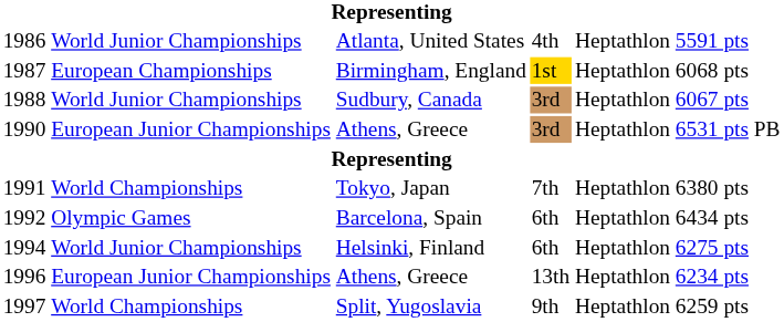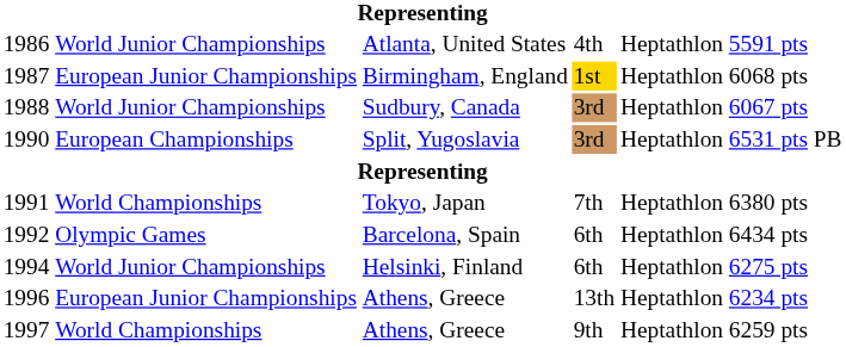 <table>
 <tr>
 <th colspan="6">Representing </th>
 </tr>
 <tr>
 <td>1986</td>
 <td><a href='#'>World Junior Championships</a></td>
 <td><a href='#'>Atlanta</a>, United States</td>
 <td>4th</td>
 <td>Heptathlon</td>
 <td><a href='#'>5591 pts</a></td>
 </tr>
 <tr>
 <td>1987</td>
-<td><a href='#'>European Championships</a></td>
+<td><a href='#'>European Junior Championships</a></td>
 <td><a href='#'>Birmingham</a>, England</td>
 <td bgcolor="gold">1st</td>
 <td>Heptathlon</td>
 <td>6068 pts</td>
 </tr>
 <tr>
 <td>1988</td>
 <td><a href='#'>World Junior Championships</a></td>
 <td><a href='#'>Sudbury</a>, <a href='#'>Canada</a></td>
 <td bgcolor="cc9966">3rd</td>
 <td>Heptathlon</td>
 <td><a href='#'>6067 pts</a></td>
 </tr>
 <tr>
 <td>1990</td>
-<td><a href='#'>European Junior Championships</a></td>
-<td><a href='#'>Athens</a>, Greece</td>
+<td><a href='#'>European Championships</a></td>
+<td><a href='#'>Split</a>, <a href='#'>Yugoslavia</a></td>
 <td bgcolor="cc9966">3rd</td>
 <td>Heptathlon</td>
 <td><a href='#'>6531 pts</a> PB</td>
 </tr>
 <tr>
 <th colspan="6">Representing </th>
 </tr>
 <tr>
 <td>1991</td>
 <td><a href='#'>World Championships</a></td>
 <td><a href='#'>Tokyo</a>, Japan</td>
 <td>7th</td>
 <td>Heptathlon</td>
 <td>6380 pts</td>
 </tr>
 <tr>
 <td>1992</td>
 <td><a href='#'>Olympic Games</a></td>
 <td><a href='#'>Barcelona</a>, Spain</td>
 <td>6th</td>
 <td>Heptathlon</td>
 <td>6434 pts</td>
 </tr>
 <tr>
 <td>1994</td>
 <td><a href='#'>World Junior Championships</a></td>
 <td><a href='#'>Helsinki</a>, Finland</td>
 <td>6th</td>
 <td>Heptathlon</td>
 <td><a href='#'>6275 pts</a></td>
 </tr>
 <tr>
 <td>1996</td>
 <td><a href='#'>European Junior Championships</a></td>
 <td><a href='#'>Athens</a>, Greece</td>
 <td>13th</td>
 <td>Heptathlon</td>
 <td><a href='#'>6234 pts</a></td>
 </tr>
 <tr>
 <td>1997</td>
 <td><a href='#'>World Championships</a></td>
-<td><a href='#'>Split</a>, <a href='#'>Yugoslavia</a></td>
+<td><a href='#'>Athens</a>, Greece</td>
 <td>9th</td>
 <td>Heptathlon</td>
 <td>6259 pts</td>
 </tr>
 </table>
